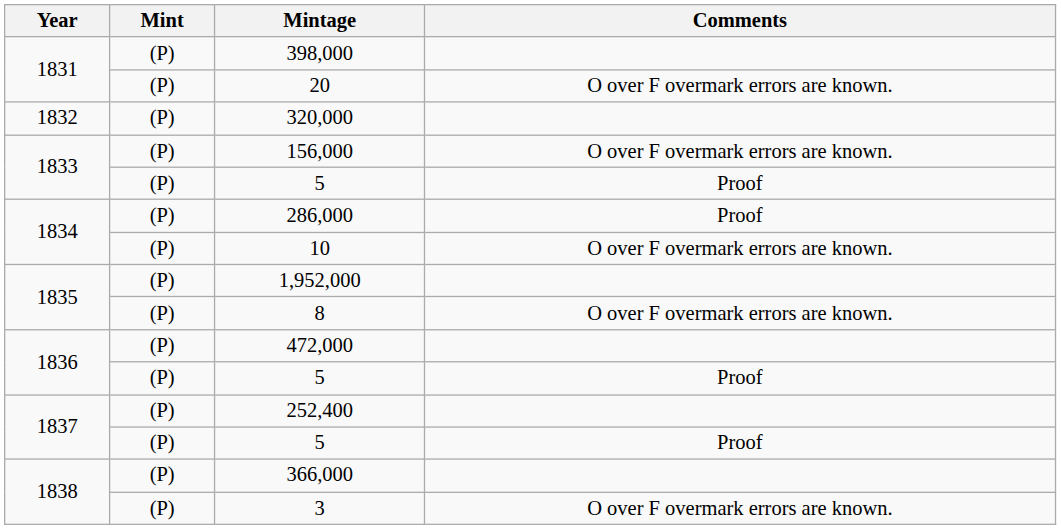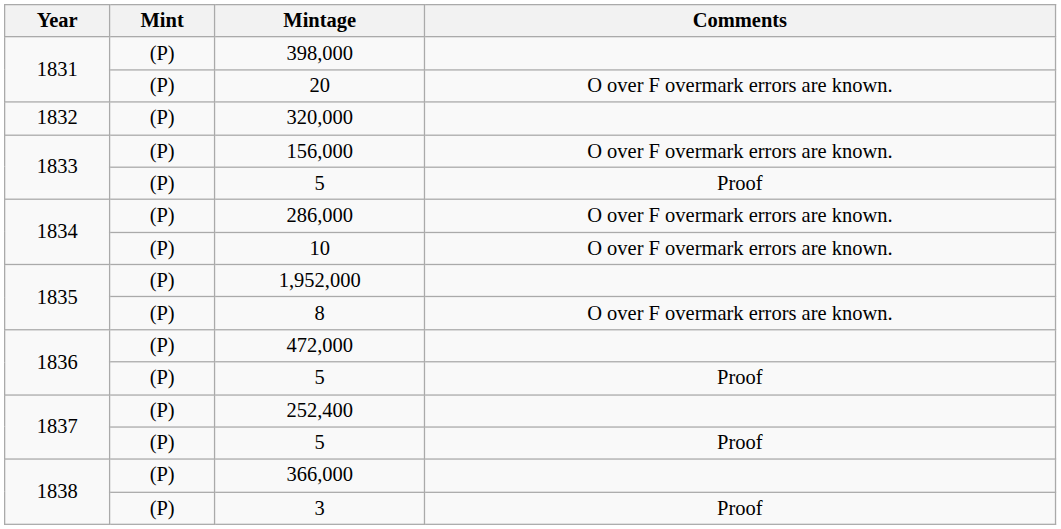 <table class="wikitable sortable" style="min-width:65%; text-align:center;">
 <tr>
 <th width="10%">Year</th>
 <th width="10%">Mint</th>
 <th width="20%">Mintage</th>
 <th width="60%">Comments</th>
 </tr>
 <tr>
 <td rowspan="2">1831</td>
 <td>(P)</td>
 <td>398,000</td>
 <td></td>
 </tr>
 <tr>
 <td>(P)</td>
 <td>20</td>
 <td>O over F overmark errors are known.</td>
 </tr>
 <tr>
 <td>1832</td>
 <td>(P)</td>
 <td>320,000</td>
 <td></td>
 </tr>
 <tr>
 <td rowspan="2">1833</td>
 <td>(P)</td>
 <td>156,000</td>
 <td>O over F overmark errors are known.</td>
 </tr>
 <tr>
 <td>(P)</td>
 <td>5</td>
 <td>Proof</td>
 </tr>
 <tr>
 <td rowspan="2">1834</td>
 <td>(P)</td>
 <td>286,000</td>
-<td>Proof</td>
+<td>O over F overmark errors are known.</td>
 </tr>
 <tr>
 <td>(P)</td>
 <td>10</td>
 <td>O over F overmark errors are known.</td>
 </tr>
 <tr>
 <td rowspan="2">1835</td>
 <td>(P)</td>
 <td>1,952,000</td>
 <td></td>
 </tr>
 <tr>
 <td>(P)</td>
 <td>8</td>
 <td>O over F overmark errors are known.</td>
 </tr>
 <tr>
 <td rowspan="2">1836</td>
 <td>(P)</td>
 <td>472,000</td>
 <td></td>
 </tr>
 <tr>
 <td>(P)</td>
 <td>5</td>
 <td>Proof</td>
 </tr>
 <tr>
 <td rowspan="2">1837</td>
 <td>(P)</td>
 <td>252,400</td>
 <td></td>
 </tr>
 <tr>
 <td>(P)</td>
 <td>5</td>
 <td>Proof</td>
 </tr>
 <tr>
 <td rowspan="2">1838</td>
 <td>(P)</td>
 <td>366,000</td>
 <td></td>
 </tr>
 <tr>
 <td>(P)</td>
 <td>3</td>
-<td>O over F overmark errors are known.</td>
+<td>Proof</td>
 </tr>
 </table>
